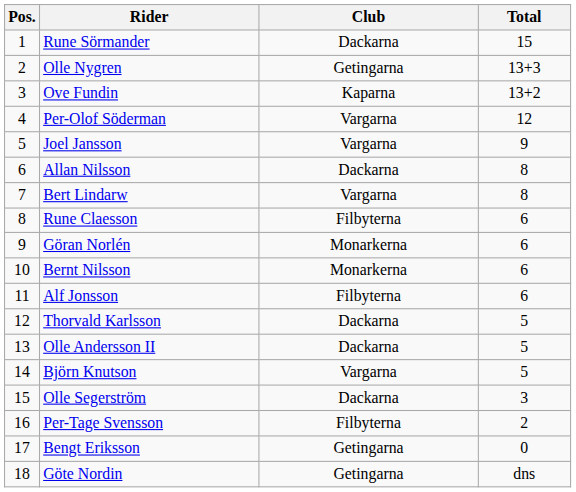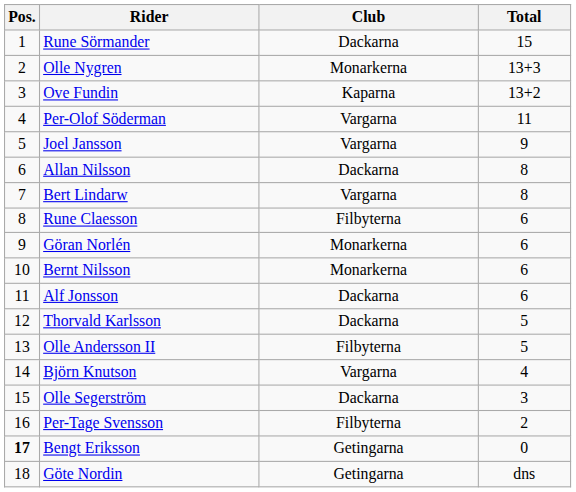 <table class=wikitable style="font-size:93%;">
 <tr>
 <th width=25px>Pos.</th>
 <th width=200px>Rider</th>
 <th width=200px>Club</th>
 <th width=80px>Total</th>
 </tr>
 <tr align=center>
 <td>1</td>
 <td align=left><a href='#'>Rune Sörmander</a></td>
 <td>Dackarna</td>
 <td>15</td>
 </tr>
 <tr align=center>
 <td>2</td>
 <td align=left><a href='#'>Olle Nygren</a></td>
-<td>Getingarna</td>
+<td>Monarkerna</td>
 <td>13+3</td>
 </tr>
 <tr align=center>
 <td>3</td>
 <td align=left><a href='#'>Ove Fundin</a></td>
 <td>Kaparna</td>
 <td>13+2</td>
 </tr>
 <tr align=center>
 <td>4</td>
 <td align=left><a href='#'>Per-Olof Söderman</a></td>
 <td>Vargarna</td>
-<td>12</td>
+<td>11</td>
 </tr>
 <tr align=center>
 <td>5</td>
 <td align=left><a href='#'>Joel Jansson</a></td>
 <td>Vargarna</td>
 <td>9</td>
 </tr>
 <tr align=center>
 <td>6</td>
 <td align=left><a href='#'>Allan Nilsson</a></td>
 <td>Dackarna</td>
 <td>8</td>
 </tr>
 <tr align=center>
 <td>7</td>
 <td align=left><a href='#'>Bert Lindarw</a></td>
 <td>Vargarna</td>
 <td>8</td>
 </tr>
 <tr align=center>
 <td>8</td>
 <td align=left><a href='#'>Rune Claesson</a></td>
 <td>Filbyterna</td>
 <td>6</td>
 </tr>
 <tr align=center>
 <td>9</td>
 <td align=left><a href='#'>Göran Norlén</a></td>
 <td>Monarkerna</td>
 <td>6</td>
 </tr>
 <tr align=center>
 <td>10</td>
 <td align=left><a href='#'>Bernt Nilsson</a></td>
 <td>Monarkerna</td>
 <td>6</td>
 </tr>
 <tr align=center>
 <td>11</td>
 <td align=left><a href='#'>Alf Jonsson</a></td>
-<td>Filbyterna</td>
+<td>Dackarna</td>
 <td>6</td>
 </tr>
 <tr align=center>
 <td>12</td>
 <td align=left><a href='#'>Thorvald Karlsson</a></td>
 <td>Dackarna</td>
 <td>5</td>
 </tr>
 <tr align=center>
 <td>13</td>
 <td align=left><a href='#'>Olle Andersson II</a></td>
-<td>Dackarna</td>
+<td>Filbyterna</td>
 <td>5</td>
 </tr>
 <tr align=center>
 <td>14</td>
 <td align=left><a href='#'>Björn Knutson</a></td>
 <td>Vargarna</td>
-<td>5</td>
+<td>4</td>
 </tr>
 <tr align=center>
 <td>15</td>
 <td align=left><a href='#'>Olle Segerström</a></td>
 <td>Dackarna</td>
 <td>3</td>
 </tr>
 <tr align=center>
 <td>16</td>
 <td align=left><a href='#'>Per-Tage Svensson</a></td>
 <td>Filbyterna</td>
 <td>2</td>
 </tr>
 <tr align=center>
-<td>17</td>
+<td><strong>17</strong></td>
 <td align=left><a href='#'>Bengt Eriksson</a></td>
 <td>Getingarna</td>
 <td>0</td>
 </tr>
 <tr align=center>
 <td>18</td>
 <td align=left><a href='#'>Göte Nordin</a></td>
 <td>Getingarna</td>
 <td>dns</td>
 </tr>
 </table>
